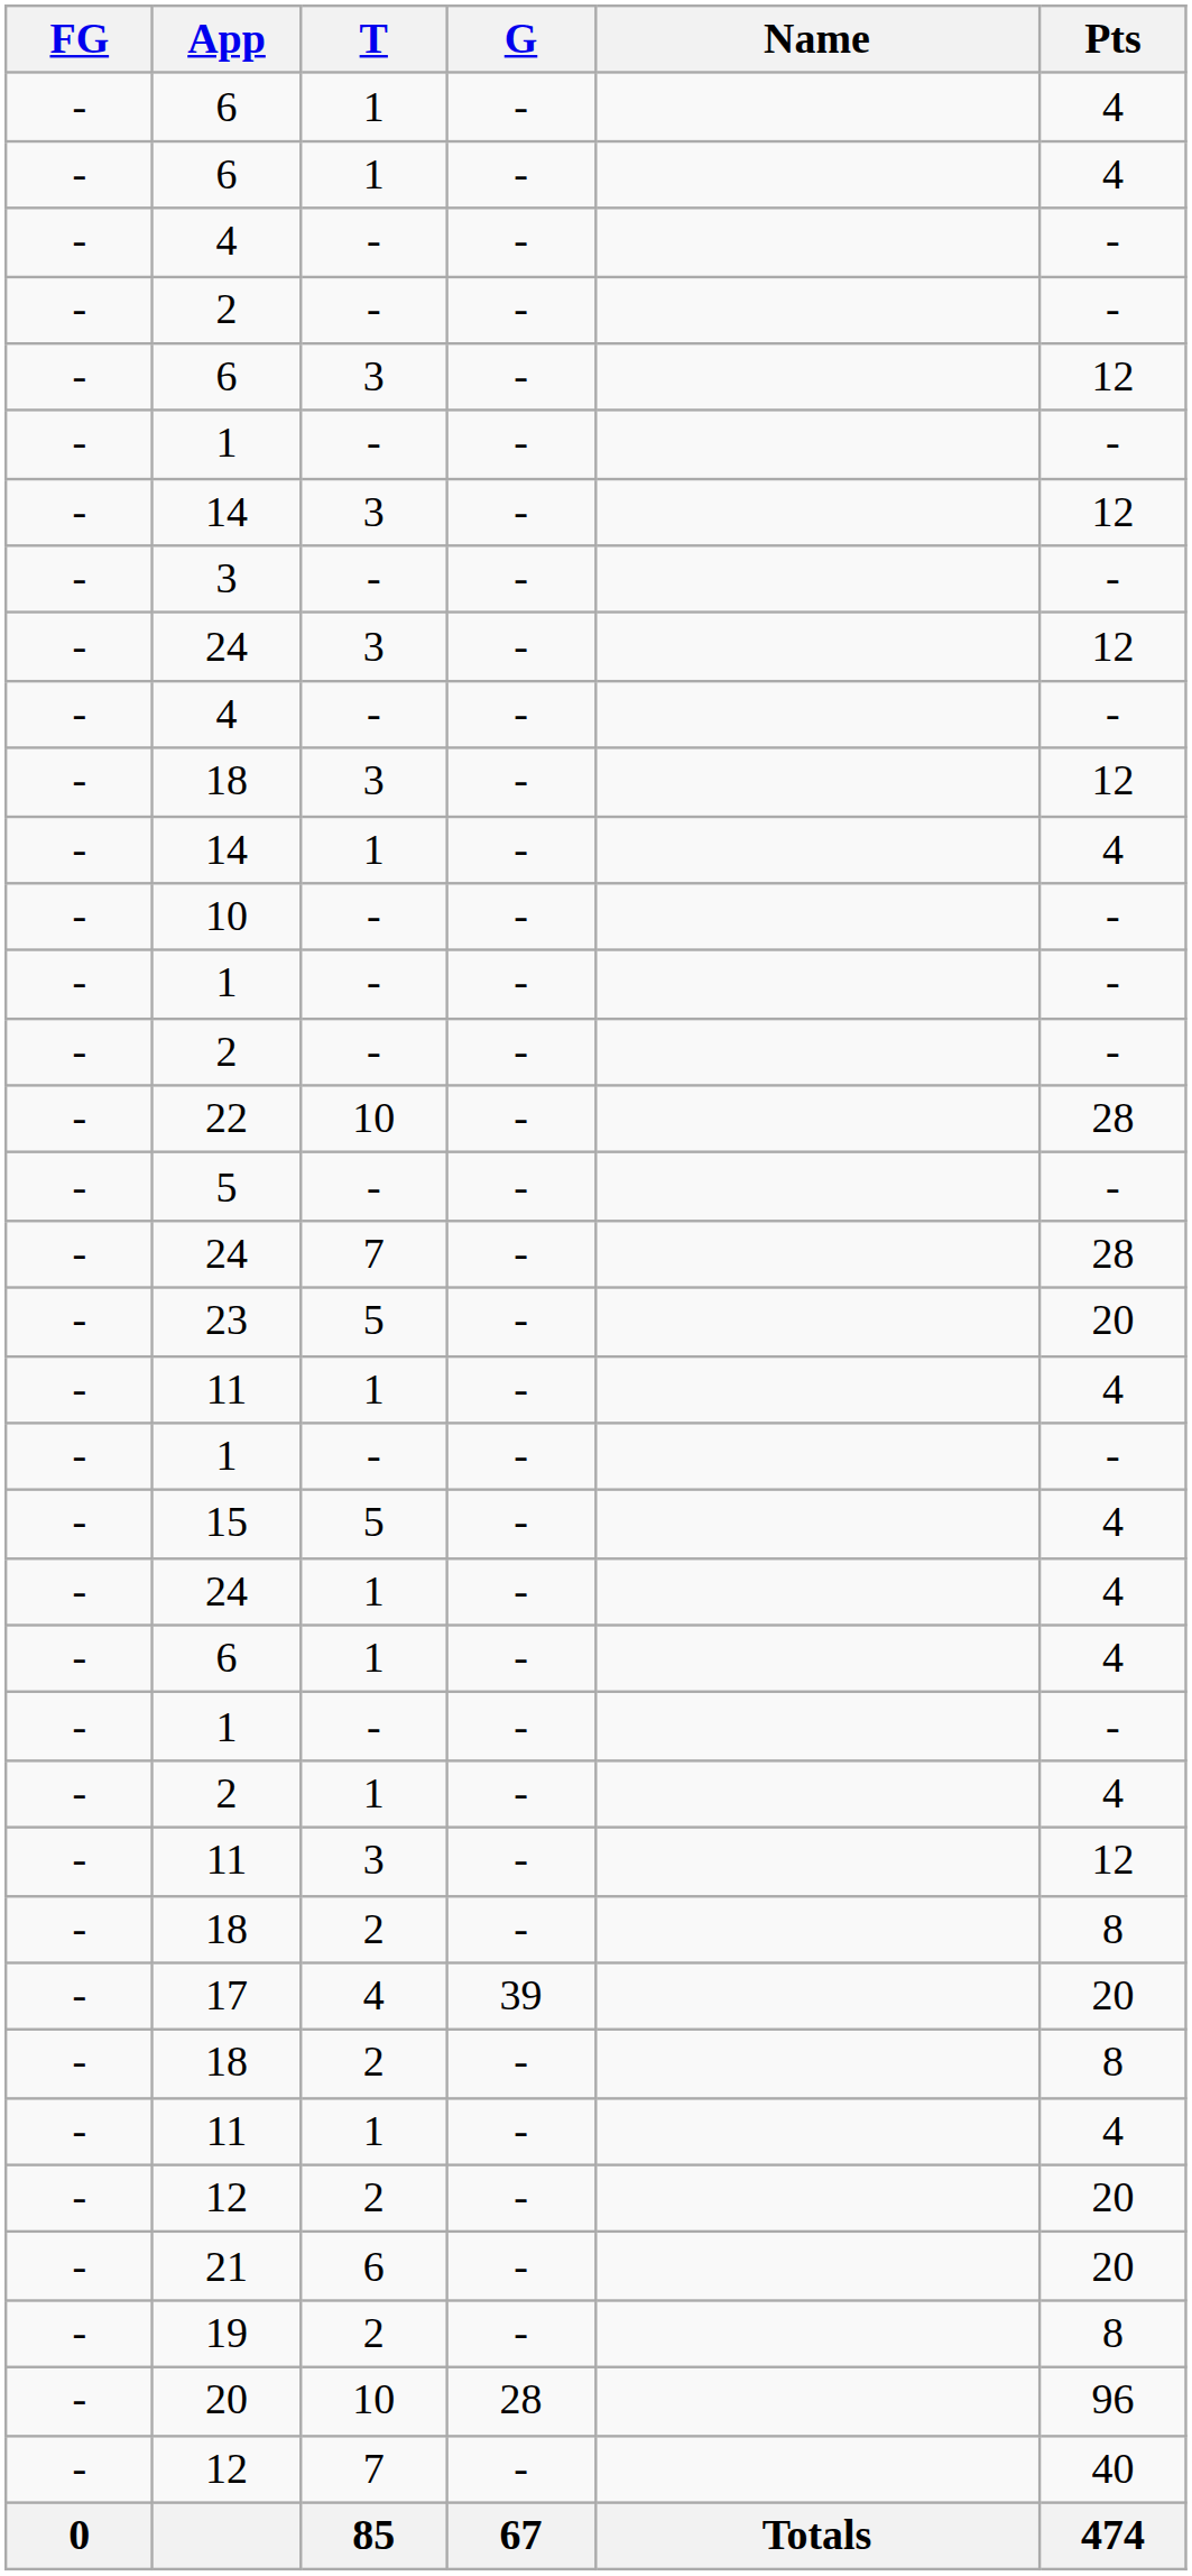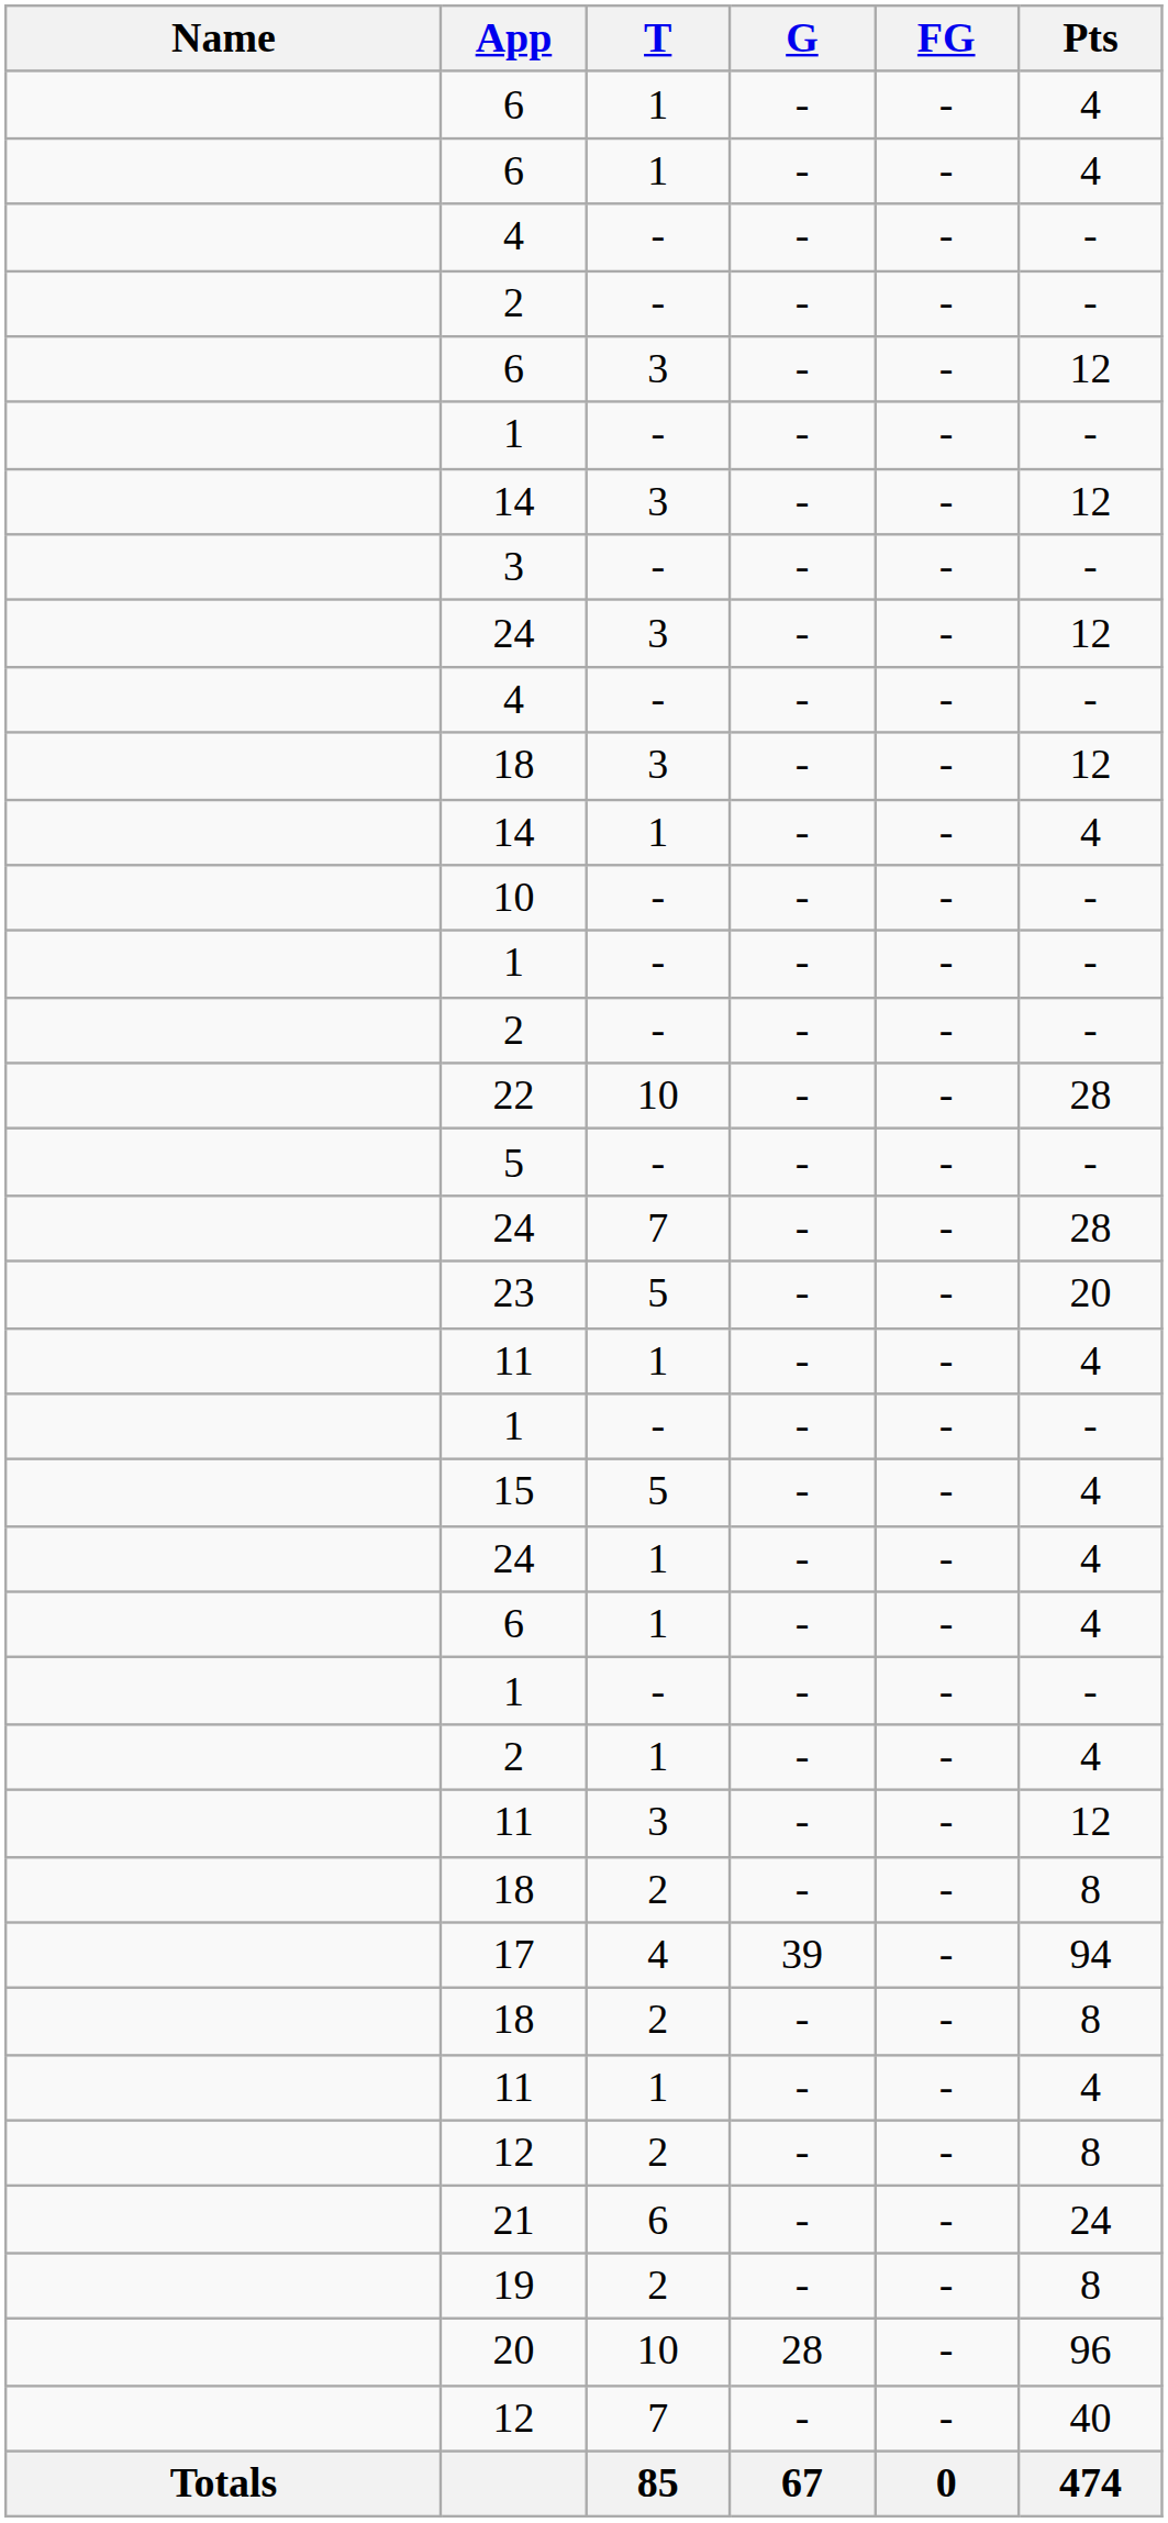 <table class="wikitable sortable" style="text-align: center;">
 <tr>
-<th style="width:3em"><a href='#'>FG</a></th>
+<th style="width:10em">Name</th>
 <th style="width:3em"><a href='#'>App</a></th>
 <th style="width:3em"><a href='#'>T</a></th>
 <th style="width:3em"><a href='#'>G</a></th>
-<th style="width:10em">Name</th>
+<th style="width:3em"><a href='#'>FG</a></th>
 <th style="width:3em">Pts</th>
 </tr>
 <tr>
-<td>-</td>
+<td style="text-align:left;"></td>
 <td>6</td>
 <td>1</td>
 <td>-</td>
-<td style="text-align:left;"></td>
+<td>-</td>
 <td>4</td>
 </tr>
 <tr>
-<td>-</td>
+<td style="text-align:left;"></td>
 <td>6</td>
 <td>1</td>
 <td>-</td>
-<td style="text-align:left;"></td>
+<td>-</td>
 <td>4</td>
 </tr>
 <tr>
-<td>-</td>
+<td style="text-align:left;"></td>
 <td>4</td>
 <td>-</td>
 <td>-</td>
-<td style="text-align:left;"></td>
+<td>-</td>
 <td>-</td>
 </tr>
 <tr>
-<td>-</td>
+<td style="text-align:left;"></td>
 <td>2</td>
 <td>-</td>
 <td>-</td>
-<td style="text-align:left;"></td>
+<td>-</td>
 <td>-</td>
 </tr>
 <tr>
-<td>-</td>
+<td style="text-align:left;"></td>
 <td>6</td>
 <td>3</td>
 <td>-</td>
-<td style="text-align:left;"></td>
+<td>-</td>
 <td>12</td>
 </tr>
 <tr>
-<td>-</td>
+<td style="text-align:left;"></td>
 <td>1</td>
 <td>-</td>
 <td>-</td>
-<td style="text-align:left;"></td>
+<td>-</td>
 <td>-</td>
 </tr>
 <tr>
-<td>-</td>
+<td style="text-align:left;"></td>
 <td>14</td>
 <td>3</td>
 <td>-</td>
-<td style="text-align:left;"></td>
+<td>-</td>
 <td>12</td>
 </tr>
 <tr>
-<td>-</td>
+<td style="text-align:left;"></td>
 <td>3</td>
 <td>-</td>
 <td>-</td>
-<td style="text-align:left;"></td>
+<td>-</td>
 <td>-</td>
 </tr>
 <tr>
-<td>-</td>
+<td style="text-align:left;"></td>
 <td>24</td>
 <td>3</td>
 <td>-</td>
-<td style="text-align:left;"></td>
+<td>-</td>
 <td>12</td>
 </tr>
 <tr>
-<td>-</td>
+<td style="text-align:left;"></td>
 <td>4</td>
 <td>-</td>
 <td>-</td>
-<td style="text-align:left;"></td>
+<td>-</td>
 <td>-</td>
 </tr>
 <tr>
-<td>-</td>
+<td style="text-align:left;"></td>
 <td>18</td>
 <td>3</td>
 <td>-</td>
-<td style="text-align:left;"></td>
+<td>-</td>
 <td>12</td>
 </tr>
 <tr>
-<td>-</td>
+<td style="text-align:left;"></td>
 <td>14</td>
 <td>1</td>
 <td>-</td>
-<td style="text-align:left;"></td>
+<td>-</td>
 <td>4</td>
 </tr>
 <tr>
-<td>-</td>
+<td style="text-align:left;"></td>
 <td>10</td>
 <td>-</td>
 <td>-</td>
-<td style="text-align:left;"></td>
+<td>-</td>
 <td>-</td>
 </tr>
 <tr>
-<td>-</td>
+<td style="text-align:left;"></td>
 <td>1</td>
 <td>-</td>
 <td>-</td>
-<td style="text-align:left;"></td>
+<td>-</td>
 <td>-</td>
 </tr>
 <tr>
-<td>-</td>
+<td style="text-align:left;"></td>
 <td>2</td>
 <td>-</td>
 <td>-</td>
-<td style="text-align:left;"></td>
+<td>-</td>
 <td>-</td>
 </tr>
 <tr>
-<td>-</td>
+<td style="text-align:left;"></td>
 <td>22</td>
 <td>10</td>
 <td>-</td>
-<td style="text-align:left;"></td>
+<td>-</td>
 <td>28</td>
 </tr>
 <tr>
-<td>-</td>
+<td style="text-align:left;"></td>
 <td>5</td>
 <td>-</td>
 <td>-</td>
-<td style="text-align:left;"></td>
+<td>-</td>
 <td>-</td>
 </tr>
 <tr>
-<td>-</td>
+<td style="text-align:left;"></td>
 <td>24</td>
 <td>7</td>
 <td>-</td>
-<td style="text-align:left;"></td>
+<td>-</td>
 <td>28</td>
 </tr>
 <tr>
-<td>-</td>
+<td style="text-align:left;"></td>
 <td>23</td>
 <td>5</td>
 <td>-</td>
-<td style="text-align:left;"></td>
+<td>-</td>
 <td>20</td>
 </tr>
 <tr>
-<td>-</td>
+<td style="text-align:left;"></td>
 <td>11</td>
 <td>1</td>
 <td>-</td>
-<td style="text-align:left;"></td>
+<td>-</td>
 <td>4</td>
 </tr>
 <tr>
-<td>-</td>
+<td style="text-align:left;"></td>
 <td>1</td>
 <td>-</td>
 <td>-</td>
-<td style="text-align:left;"></td>
+<td>-</td>
 <td>-</td>
 </tr>
 <tr>
-<td>-</td>
+<td style="text-align:left;"></td>
 <td>15</td>
 <td>5</td>
 <td>-</td>
-<td style="text-align:left;"></td>
+<td>-</td>
 <td>4</td>
 </tr>
 <tr>
-<td>-</td>
+<td style="text-align:left;"></td>
 <td>24</td>
 <td>1</td>
 <td>-</td>
-<td style="text-align:left;"></td>
+<td>-</td>
 <td>4</td>
 </tr>
 <tr>
-<td>-</td>
+<td style="text-align:left;"></td>
 <td>6</td>
 <td>1</td>
 <td>-</td>
-<td style="text-align:left;"></td>
+<td>-</td>
 <td>4</td>
 </tr>
 <tr>
-<td>-</td>
+<td style="text-align:left;"></td>
 <td>1</td>
 <td>-</td>
 <td>-</td>
-<td style="text-align:left;"></td>
+<td>-</td>
 <td>-</td>
 </tr>
 <tr>
-<td>-</td>
+<td style="text-align:left;"></td>
 <td>2</td>
 <td>1</td>
 <td>-</td>
-<td style="text-align:left;"></td>
+<td>-</td>
 <td>4</td>
 </tr>
 <tr>
-<td>-</td>
+<td style="text-align:left;"></td>
 <td>11</td>
 <td>3</td>
 <td>-</td>
-<td style="text-align:left;"></td>
+<td>-</td>
 <td>12</td>
 </tr>
 <tr>
-<td>-</td>
+<td style="text-align:left;"></td>
 <td>18</td>
 <td>2</td>
 <td>-</td>
-<td style="text-align:left;"></td>
+<td>-</td>
 <td>8</td>
 </tr>
 <tr>
-<td>-</td>
+<td style="text-align:left;"></td>
 <td>17</td>
 <td>4</td>
 <td>39</td>
-<td style="text-align:left;"></td>
-<td>20</td>
+<td>-</td>
+<td>94</td>
 </tr>
 <tr>
-<td>-</td>
+<td style="text-align:left;"></td>
 <td>18</td>
 <td>2</td>
 <td>-</td>
-<td style="text-align:left;"></td>
+<td>-</td>
 <td>8</td>
 </tr>
 <tr>
-<td>-</td>
+<td style="text-align:left;"></td>
 <td>11</td>
 <td>1</td>
 <td>-</td>
-<td style="text-align:left;"></td>
+<td>-</td>
 <td>4</td>
 </tr>
 <tr>
-<td>-</td>
+<td style="text-align:left;"></td>
 <td>12</td>
 <td>2</td>
 <td>-</td>
-<td style="text-align:left;"></td>
-<td>20</td>
+<td>-</td>
+<td>8</td>
 </tr>
 <tr>
-<td>-</td>
+<td style="text-align:left;"></td>
 <td>21</td>
 <td>6</td>
 <td>-</td>
-<td style="text-align:left;"></td>
-<td>20</td>
+<td>-</td>
+<td>24</td>
 </tr>
 <tr>
-<td>-</td>
+<td style="text-align:left;"></td>
 <td>19</td>
 <td>2</td>
 <td>-</td>
-<td style="text-align:left;"></td>
+<td>-</td>
 <td>8</td>
 </tr>
 <tr>
-<td>-</td>
+<td style="text-align:left;"></td>
 <td>20</td>
 <td>10</td>
 <td>28</td>
-<td style="text-align:left;"></td>
+<td>-</td>
 <td>96</td>
 </tr>
 <tr>
-<td>-</td>
+<td style="text-align:left;"></td>
 <td>12</td>
 <td>7</td>
 <td>-</td>
-<td style="text-align:left;"></td>
+<td>-</td>
 <td>40</td>
 </tr>
 <tr class="sortbottom">
-<th>0</th>
+<th>Totals</th>
 <th></th>
 <th>85</th>
 <th>67</th>
-<th>Totals</th>
+<th>0</th>
 <th>474</th>
 </tr>
 </table>
